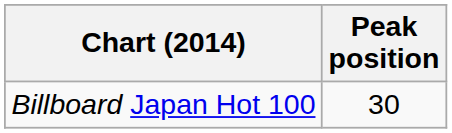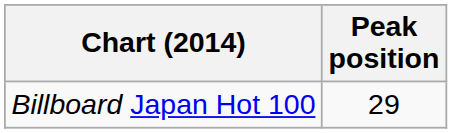 <table class="wikitable sortable">
 <tr>
 <th>Chart (2014)</th>
 <th>Peak<br>position</th>
 </tr>
 <tr>
 <td><em>Billboard</em> <a href='#'>Japan Hot 100</a></td>
-<td align="center">30</td>
+<td align="center">29</td>
 </tr>
 </table>
